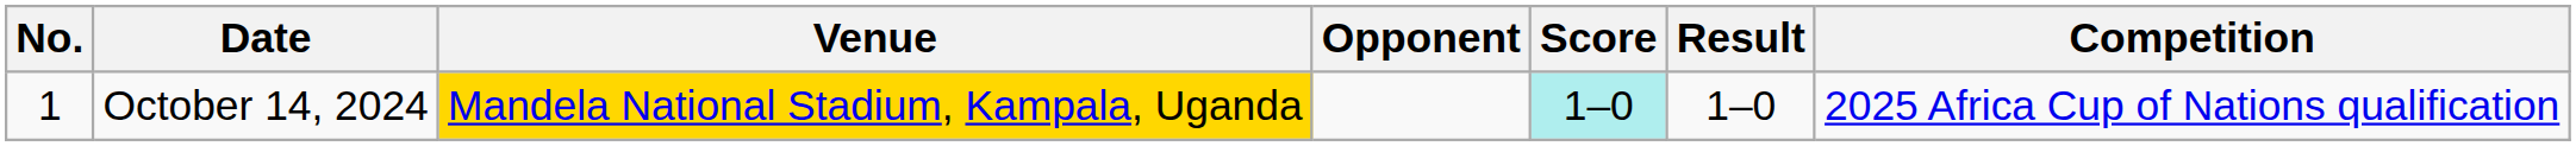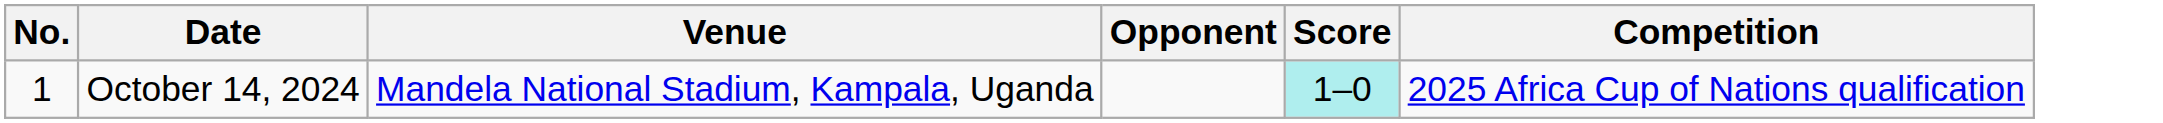 <table class="wikitable sortable">
 <tr>
 <th scope="col">No.</th>
 <th scope="col">Date</th>
 <th scope="col">Venue</th>
 <th scope="col">Opponent</th>
 <th scope="col">Score</th>
-<th scope="col">Result</th>
 <th scope="col">Competition</th>
 </tr>
 <tr>
 <td align="center">1</td>
 <td>October 14, 2024</td>
-<td style="background: gold;"><a href='#'>Mandela National Stadium</a>, <a href='#'>Kampala</a>, Uganda</td>
+<td><a href='#'>Mandela National Stadium</a>, <a href='#'>Kampala</a>, Uganda</td>
 <td></td>
 <td align="center" style="background: paleturquoise;">1–0</td>
-<td align="center">1–0</td>
 <td><a href='#'>2025 Africa Cup of Nations qualification</a></td>
 </tr>
 </table>
